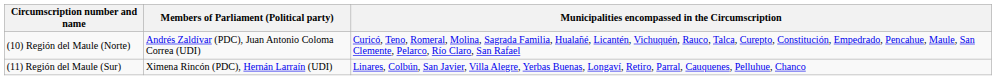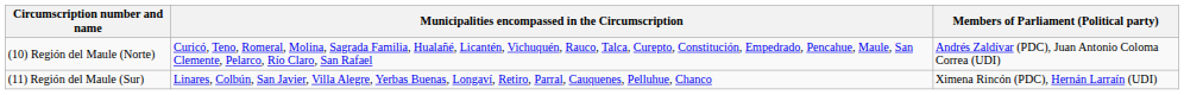 <table class="wikitable">
 <tr>
 <th>Circumscription number and name</th>
+<th>Municipalities encompassed in the Circumscription</th>
 <th>Members of Parliament (Political party)</th>
-<th>Municipalities encompassed in the Circumscription</th>
 </tr>
 <tr>
 <td>(10) Región del Maule (Norte)</td>
+<td><a href='#'>Curicó</a>, <a href='#'>Teno</a>, <a href='#'>Romeral</a>, <a href='#'>Molina</a>, <a href='#'>Sagrada Familia</a>, <a href='#'>Hualañé</a>, <a href='#'>Licantén</a>, <a href='#'>Vichuquén</a>, <a href='#'>Rauco</a>, <a href='#'>Talca</a>, <a href='#'>Curepto</a>, <a href='#'>Constitución</a>, <a href='#'>Empedrado</a>, <a href='#'>Pencahue</a>, <a href='#'>Maule</a>, <a href='#'>San Clemente</a>, <a href='#'>Pelarco</a>, <a href='#'>Río Claro</a>, <a href='#'>San Rafael</a></td>
 <td><a href='#'>Andrés Zaldívar</a> (PDC), Juan Antonio Coloma Correa (UDI)</td>
-<td><a href='#'>Curicó</a>, <a href='#'>Teno</a>, <a href='#'>Romeral</a>, <a href='#'>Molina</a>, <a href='#'>Sagrada Familia</a>, <a href='#'>Hualañé</a>, <a href='#'>Licantén</a>, <a href='#'>Vichuquén</a>, <a href='#'>Rauco</a>, <a href='#'>Talca</a>, <a href='#'>Curepto</a>, <a href='#'>Constitución</a>, <a href='#'>Empedrado</a>, <a href='#'>Pencahue</a>, <a href='#'>Maule</a>, <a href='#'>San Clemente</a>, <a href='#'>Pelarco</a>, <a href='#'>Río Claro</a>, <a href='#'>San Rafael</a></td>
 </tr>
 <tr>
 <td>(11) Región del Maule (Sur)</td>
+<td><a href='#'>Linares</a>, <a href='#'>Colbún</a>, <a href='#'>San Javier</a>, <a href='#'>Villa Alegre</a>, <a href='#'>Yerbas Buenas</a>, <a href='#'>Longaví</a>, <a href='#'>Retiro</a>, <a href='#'>Parral</a>, <a href='#'>Cauquenes</a>, <a href='#'>Pelluhue</a>, <a href='#'>Chanco</a></td>
 <td>Ximena Rincón (PDC), <a href='#'>Hernán Larraín</a> (UDI)</td>
-<td><a href='#'>Linares</a>, <a href='#'>Colbún</a>, <a href='#'>San Javier</a>, <a href='#'>Villa Alegre</a>, <a href='#'>Yerbas Buenas</a>, <a href='#'>Longaví</a>, <a href='#'>Retiro</a>, <a href='#'>Parral</a>, <a href='#'>Cauquenes</a>, <a href='#'>Pelluhue</a>, <a href='#'>Chanco</a></td>
 </tr>
 </table>
